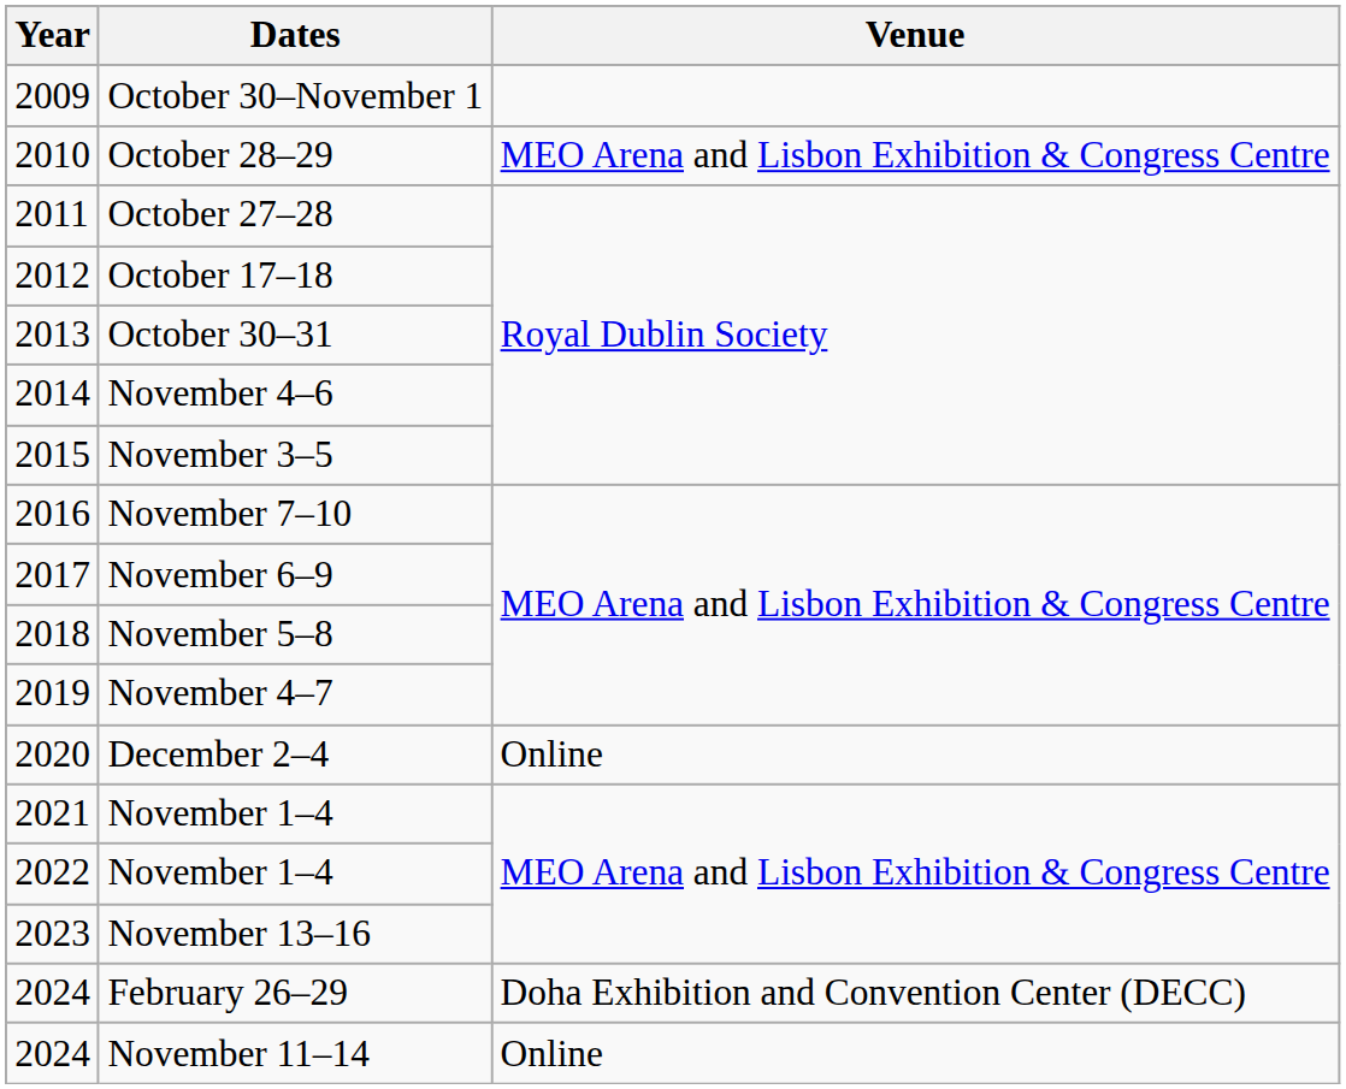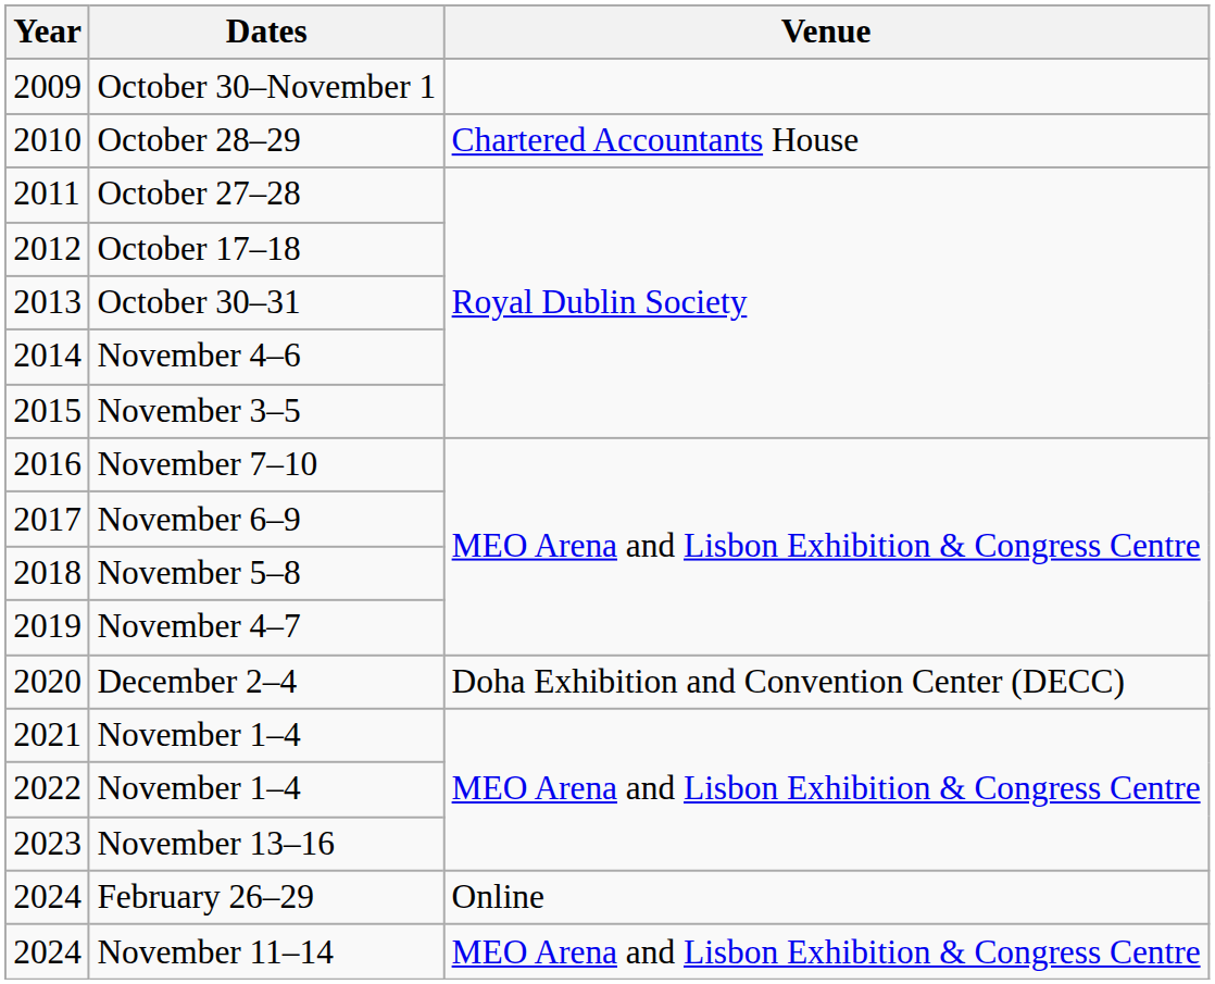 <table class="wikitable">
 <tr>
 <th>Year</th>
 <th>Dates</th>
 <th>Venue</th>
 </tr>
 <tr>
 <td>2009</td>
 <td>October 30–November 1</td>
 <td></td>
 </tr>
 <tr>
 <td>2010</td>
 <td>October 28–29</td>
-<td><a href='#'>MEO Arena</a> and <a href='#'>Lisbon Exhibition & Congress Centre</a></td>
+<td><a href='#'>Chartered Accountants</a> House</td>
 </tr>
 <tr>
 <td>2011</td>
 <td>October 27–28</td>
 <td rowspan="5"><a href='#'>Royal Dublin Society</a></td>
 </tr>
 <tr>
 <td>2012</td>
 <td>October 17–18</td>
 </tr>
 <tr>
 <td>2013</td>
 <td>October 30–31</td>
 </tr>
 <tr>
 <td>2014</td>
 <td>November 4–6</td>
 </tr>
 <tr>
 <td>2015</td>
 <td>November 3–5</td>
 </tr>
 <tr>
 <td>2016</td>
 <td>November 7–10</td>
 <td rowspan="4"><a href='#'>MEO Arena</a> and <a href='#'>Lisbon Exhibition & Congress Centre</a></td>
 </tr>
 <tr>
 <td>2017</td>
 <td>November 6–9</td>
 </tr>
 <tr>
 <td>2018</td>
 <td>November 5–8</td>
 </tr>
 <tr>
 <td>2019</td>
 <td>November 4–7</td>
 </tr>
 <tr>
 <td>2020</td>
 <td>December 2–4</td>
-<td>Online</td>
+<td>Doha Exhibition and Convention Center (DECC)</td>
 </tr>
 <tr>
 <td>2021</td>
 <td>November 1–4</td>
 <td rowspan="3"><a href='#'>MEO Arena</a> and <a href='#'>Lisbon Exhibition & Congress Centre</a></td>
 </tr>
 <tr>
 <td>2022</td>
 <td>November 1–4</td>
 </tr>
 <tr>
 <td>2023</td>
 <td>November 13–16</td>
 </tr>
 <tr>
 <td>2024</td>
 <td>February 26–29</td>
-<td>Doha Exhibition and Convention Center (DECC)</td>
+<td>Online</td>
 </tr>
 <tr>
 <td>2024</td>
 <td>November 11–14</td>
-<td>Online</td>
+<td><a href='#'>MEO Arena</a> and <a href='#'>Lisbon Exhibition & Congress Centre</a></td>
 </tr>
 </table>
